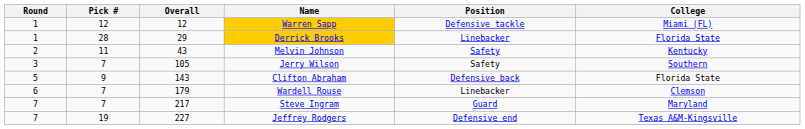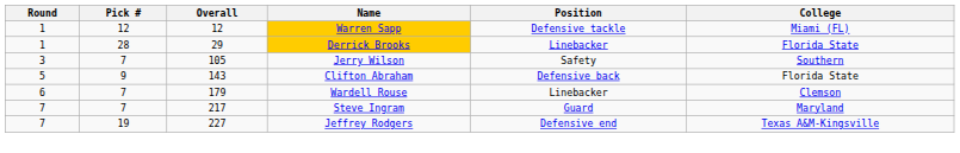 <table class="wikitable sortable sortable" style="width: 100%; text-align:center">
 <tr>
 <th>Round</th>
 <th>Pick #</th>
 <th>Overall</th>
 <th>Name</th>
 <th>Position</th>
 <th>College</th>
 </tr>
 <tr>
 <td>1</td>
 <td>12</td>
 <td>12</td>
 <td bgcolor=#FFCC00><a href='#'>Warren Sapp</a></td>
 <td><a href='#'>Defensive tackle</a></td>
 <td><a href='#'>Miami (FL)</a></td>
 </tr>
 <tr>
 <td>1</td>
 <td>28</td>
 <td>29</td>
 <td bgcolor=#FFCC00><a href='#'>Derrick Brooks</a></td>
 <td><a href='#'>Linebacker</a></td>
 <td><a href='#'>Florida State</a></td>
-</tr>
-<tr>
-<td>2</td>
-<td>11</td>
-<td>43</td>
-<td><a href='#'>Melvin Johnson</a></td>
-<td><a href='#'>Safety</a></td>
-<td><a href='#'>Kentucky</a></td>
 </tr>
 <tr>
 <td>3</td>
 <td>7</td>
 <td>105</td>
 <td><a href='#'>Jerry Wilson</a></td>
 <td>Safety</td>
 <td><a href='#'>Southern</a></td>
 </tr>
 <tr>
 <td>5</td>
 <td>9</td>
 <td>143</td>
 <td><a href='#'>Clifton Abraham</a></td>
 <td><a href='#'>Defensive back</a></td>
 <td>Florida State</td>
 </tr>
 <tr>
 <td>6</td>
 <td>7</td>
 <td>179</td>
 <td><a href='#'>Wardell Rouse</a></td>
 <td>Linebacker</td>
 <td><a href='#'>Clemson</a></td>
 </tr>
 <tr>
 <td>7</td>
 <td>7</td>
 <td>217</td>
 <td><a href='#'>Steve Ingram</a></td>
 <td><a href='#'>Guard</a></td>
 <td><a href='#'>Maryland</a></td>
 </tr>
 <tr>
 <td>7</td>
 <td>19</td>
 <td>227</td>
 <td><a href='#'>Jeffrey Rodgers</a></td>
 <td><a href='#'>Defensive end</a></td>
 <td><a href='#'>Texas A&M-Kingsville</a></td>
 </tr>
 </table>
